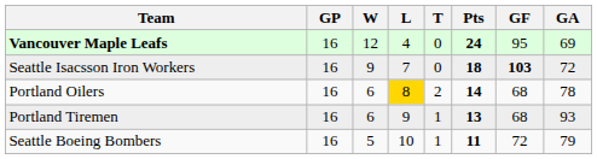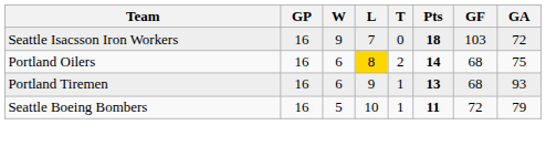 <table class="wikitable" width=600>
 <tr align=center>
 <th>Team</th>
 <th>GP</th>
 <th>W</th>
 <th>L</th>
 <th>T</th>
 <th>Pts</th>
 <th>GF</th>
 <th>GA</th>
 </tr>
-<tr align=center bgcolor=ddffdd>
-<td align=left><strong>Vancouver Maple Leafs</strong></td>
-<td>16</td>
-<td>12</td>
-<td>4</td>
-<td>0</td>
-<td><strong>24</strong></td>
-<td>95</td>
-<td>69</td>
-</tr>
 <tr align=center bgcolor=eeeeee>
 <td align=left>Seattle Isacsson Iron Workers</td>
 <td>16</td>
 <td>9</td>
 <td>7</td>
 <td>0</td>
 <td><strong>18</strong></td>
-<td><strong>103</strong></td>
+<td>103</td>
 <td>72</td>
 </tr>
 <tr align=center>
 <td align=left>Portland Oilers</td>
 <td>16</td>
 <td>6</td>
 <td style="background: gold;">8</td>
 <td>2</td>
 <td><strong>14</strong></td>
 <td>68</td>
-<td>78</td>
+<td>75</td>
 </tr>
 <tr align=center bgcolor=eeeeee>
 <td align=left>Portland Tiremen</td>
 <td>16</td>
 <td>6</td>
 <td>9</td>
 <td>1</td>
 <td><strong>13</strong></td>
 <td>68</td>
 <td>93</td>
 </tr>
 <tr align=center>
 <td align=left>Seattle Boeing Bombers</td>
 <td>16</td>
 <td>5</td>
 <td>10</td>
 <td>1</td>
 <td><strong>11</strong></td>
 <td>72</td>
 <td>79</td>
 </tr>
 </table>
